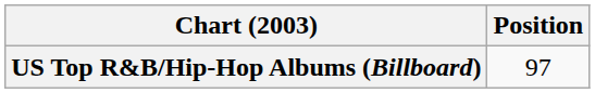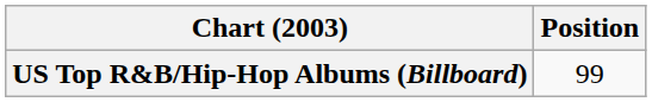 <table class="wikitable plainrowheaders" style="text-align:center">
 <tr>
 <th scope="col">Chart (2003)</th>
 <th scope="col">Position</th>
 </tr>
 <tr>
 <th scope="row">US Top R&B/Hip-Hop Albums (<em>Billboard</em>)</th>
-<td>97</td>
+<td>99</td>
 </tr>
 </table>
